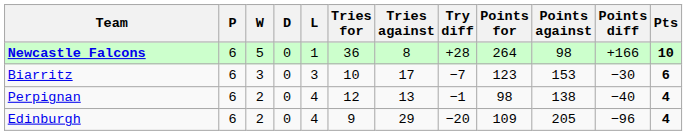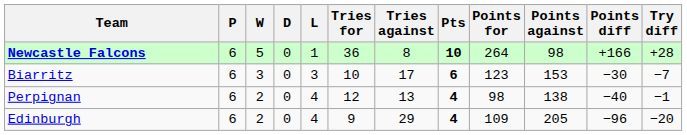 <table class="wikitable" style="text-align: center;">
 <tr>
 <th width="200">Team</th>
 <th width="20">P</th>
 <th width="20">W</th>
 <th width="20">D</th>
 <th width="20">L</th>
 <th width="20">Tries for</th>
 <th width="20">Tries against</th>
-<th width="20">Try diff</th>
+<th width="20">Pts</th>
 <th width="20">Points for</th>
 <th width="20">Points against</th>
 <th width="25">Points diff</th>
-<th width="20">Pts</th>
+<th width="20">Try diff</th>
 </tr>
 <tr bgcolor="#ccffcc">
 <td align="left"> <strong><a href='#'>Newcastle Falcons</a></strong></td>
 <td>6</td>
 <td>5</td>
 <td>0</td>
 <td>1</td>
 <td>36</td>
 <td>8</td>
-<td>+28</td>
+<td><strong>10</strong></td>
 <td>264</td>
 <td>98</td>
 <td>+166</td>
-<td><strong>10</strong></td>
+<td>+28</td>
 </tr>
 <tr>
 <td align="left"> <a href='#'>Biarritz</a></td>
 <td>6</td>
 <td>3</td>
 <td>0</td>
 <td>3</td>
 <td>10</td>
 <td>17</td>
-<td>−7</td>
+<td><strong>6</strong></td>
 <td>123</td>
 <td>153</td>
 <td>−30</td>
-<td><strong>6</strong></td>
+<td>−7</td>
 </tr>
 <tr>
 <td align="left"> <a href='#'>Perpignan</a></td>
 <td>6</td>
 <td>2</td>
 <td>0</td>
 <td>4</td>
 <td>12</td>
 <td>13</td>
-<td>−1</td>
+<td><strong>4</strong></td>
 <td>98</td>
 <td>138</td>
 <td>−40</td>
-<td><strong>4</strong></td>
+<td>−1</td>
 </tr>
 <tr>
 <td align="left"> <a href='#'>Edinburgh</a></td>
 <td>6</td>
 <td>2</td>
 <td>0</td>
 <td>4</td>
 <td>9</td>
 <td>29</td>
-<td>−20</td>
+<td><strong>4</strong></td>
 <td>109</td>
 <td>205</td>
 <td>−96</td>
-<td><strong>4</strong></td>
+<td>−20</td>
 </tr>
 </table>
